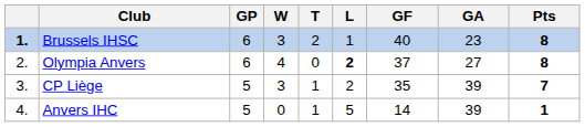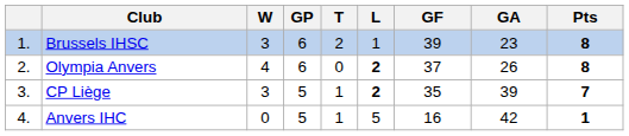 <table class="wikitable">
 <tr>
 <th width="30"></th>
 <th width="200">Club</th>
+<th width="30">W</th>
 <th width="30">GP</th>
-<th width="30">W</th>
 <th width="30">T</th>
 <th width="30">L</th>
 <th width="70">GF</th>
 <th width="70">GA</th>
 <th width="70">Pts</th>
 </tr>
 <tr bgcolor="#BCD2EE" align="center">
-<td><strong>1.</strong></td>
+<td>1.</td>
 <td align="left"><a href='#'>Brussels IHSC</a></td>
+<td>3</td>
 <td>6</td>
-<td>3</td>
 <td>2</td>
 <td>1</td>
-<td>40</td>
+<td>39</td>
 <td>23</td>
 <td><strong>8</strong></td>
 </tr>
 <tr bgcolor="#FFFFFF" align="center">
 <td>2.</td>
 <td align="left"><a href='#'>Olympia Anvers</a></td>
+<td>4</td>
 <td>6</td>
-<td>4</td>
 <td>0</td>
 <td><strong>2</strong></td>
 <td>37</td>
-<td>27</td>
+<td>26</td>
 <td><strong>8</strong></td>
 </tr>
 <tr bgcolor="#FFFFFF" align="center">
 <td>3.</td>
 <td align="left"><a href='#'>CP Liège</a></td>
+<td>3</td>
 <td>5</td>
-<td>3</td>
 <td>1</td>
-<td>2</td>
+<td><strong>2</strong></td>
 <td>35</td>
 <td>39</td>
 <td><strong>7</strong></td>
 </tr>
 <tr bgcolor="#FFFFFF" align="center">
 <td>4.</td>
 <td align="left"><a href='#'>Anvers IHC</a></td>
+<td>0</td>
 <td>5</td>
-<td>0</td>
 <td>1</td>
 <td>5</td>
-<td>14</td>
-<td>39</td>
+<td>16</td>
+<td>42</td>
 <td><strong>1</strong></td>
 </tr>
 </table>
